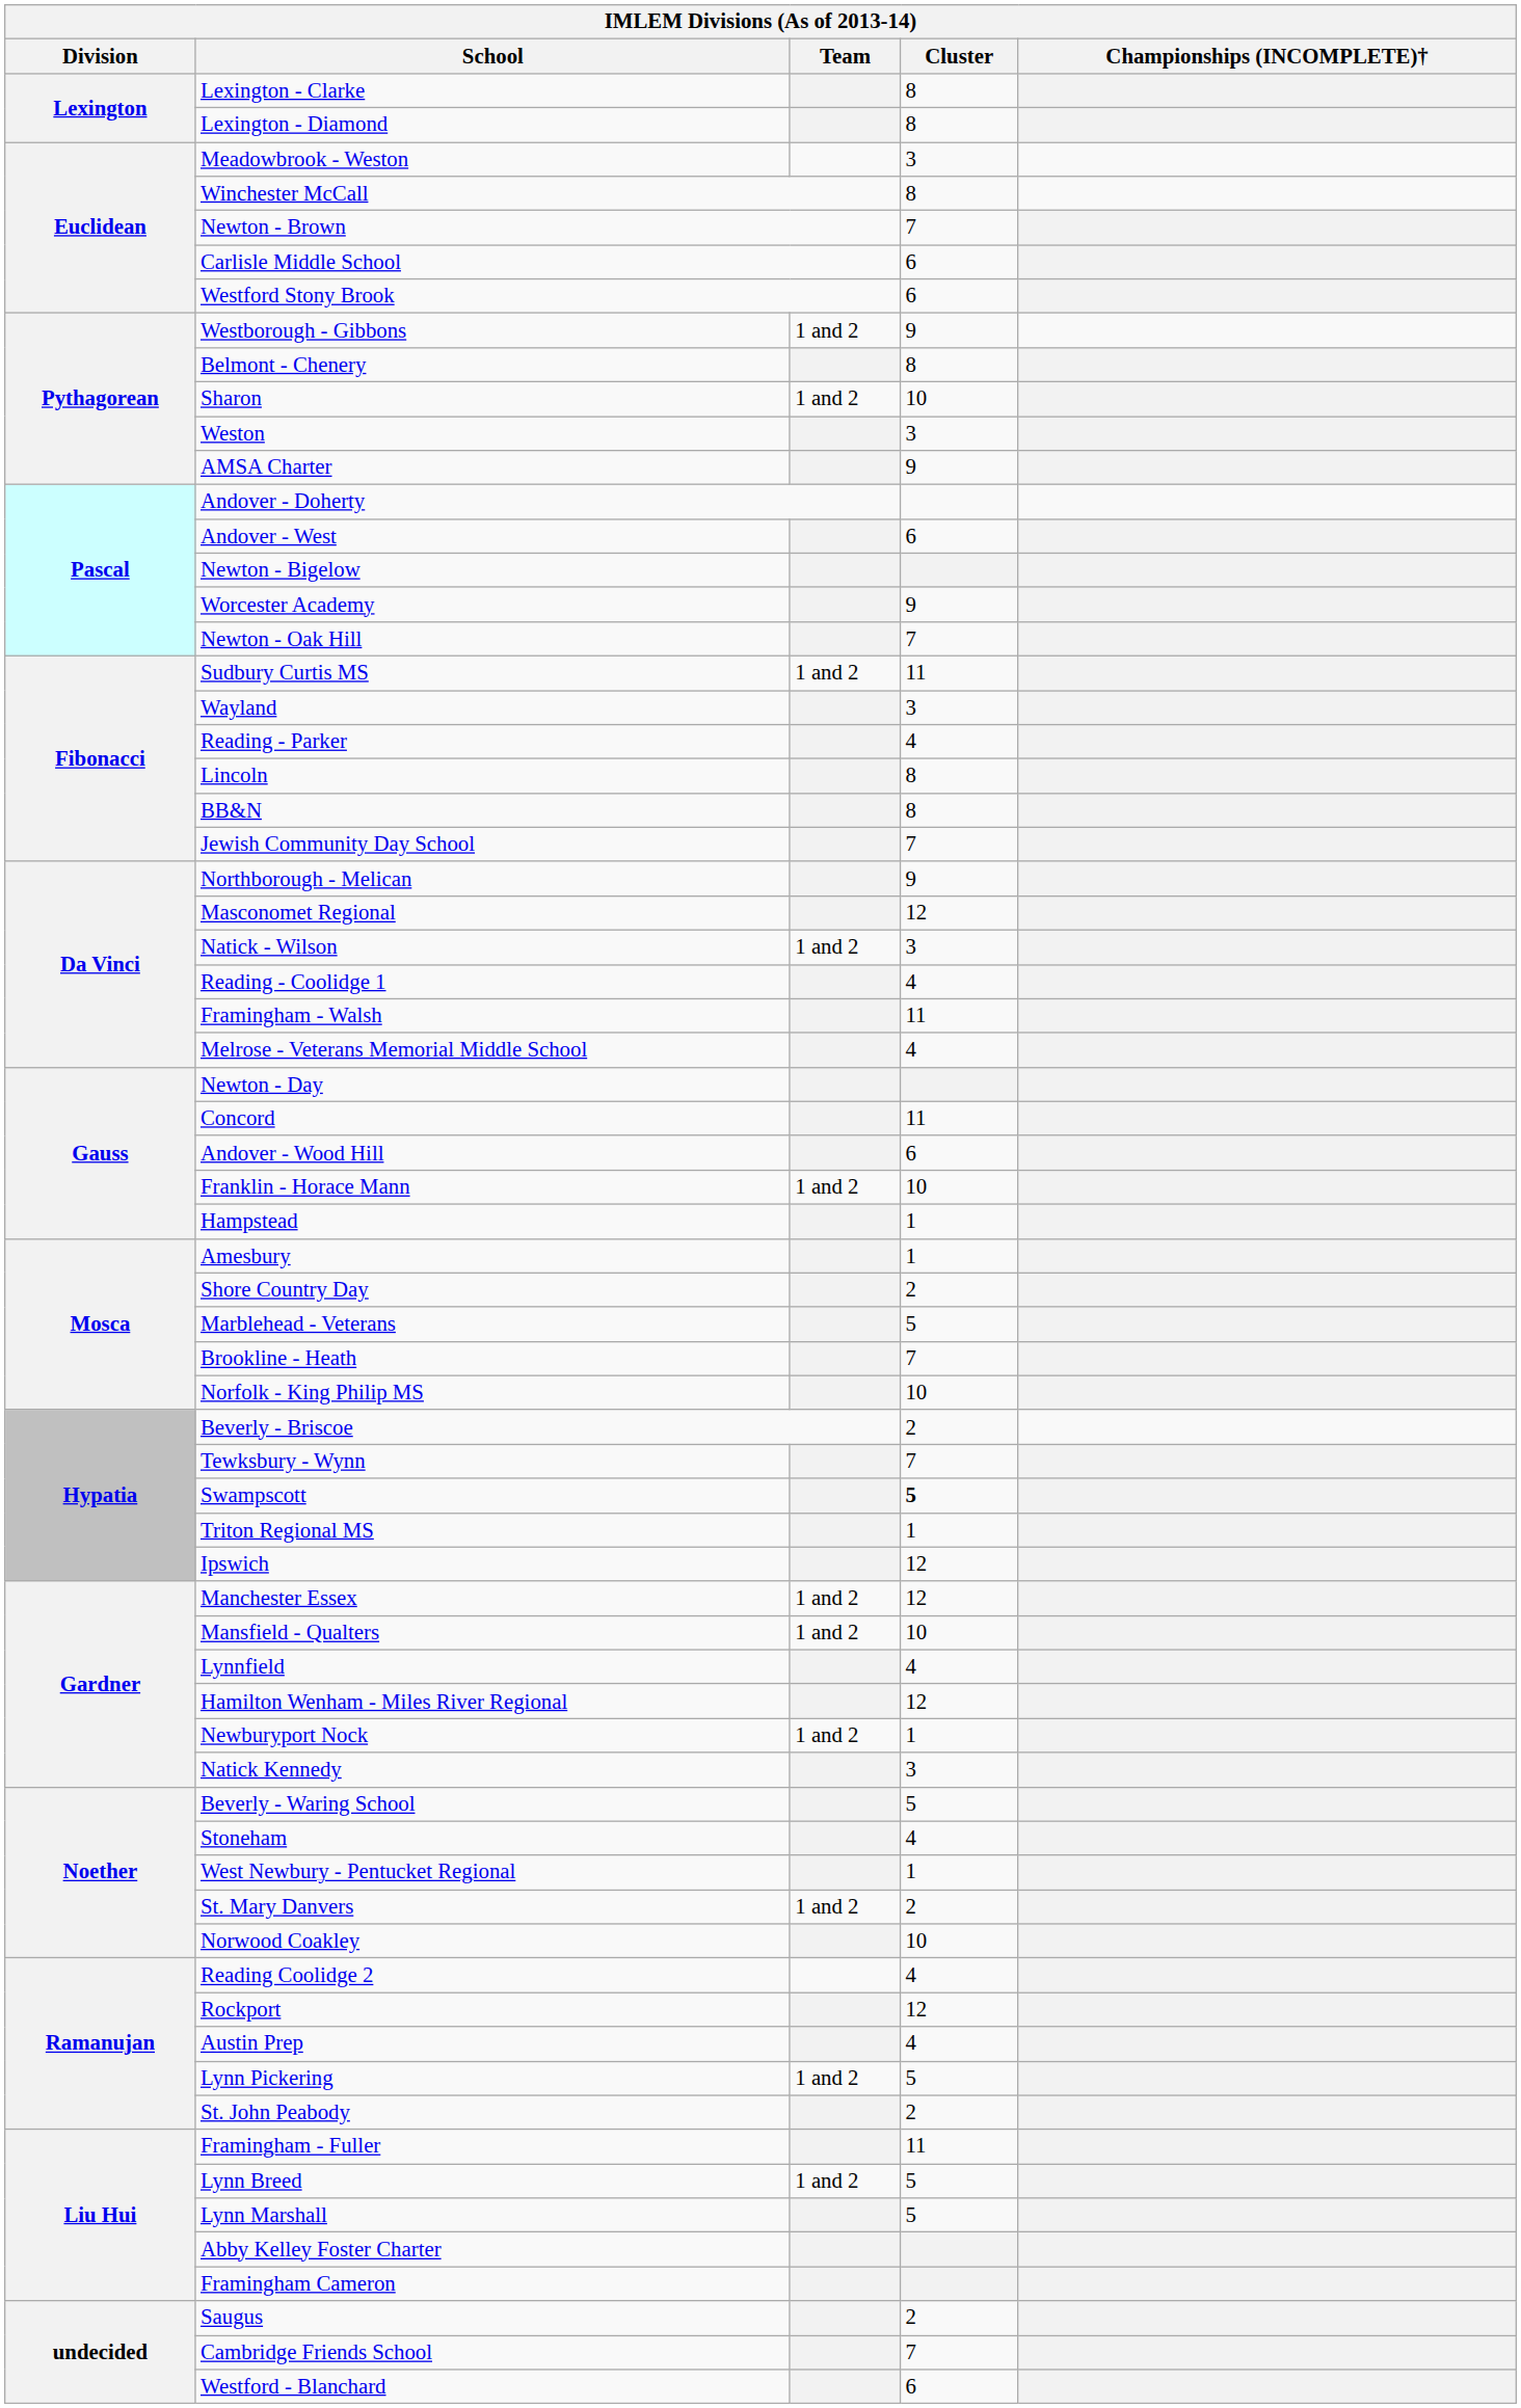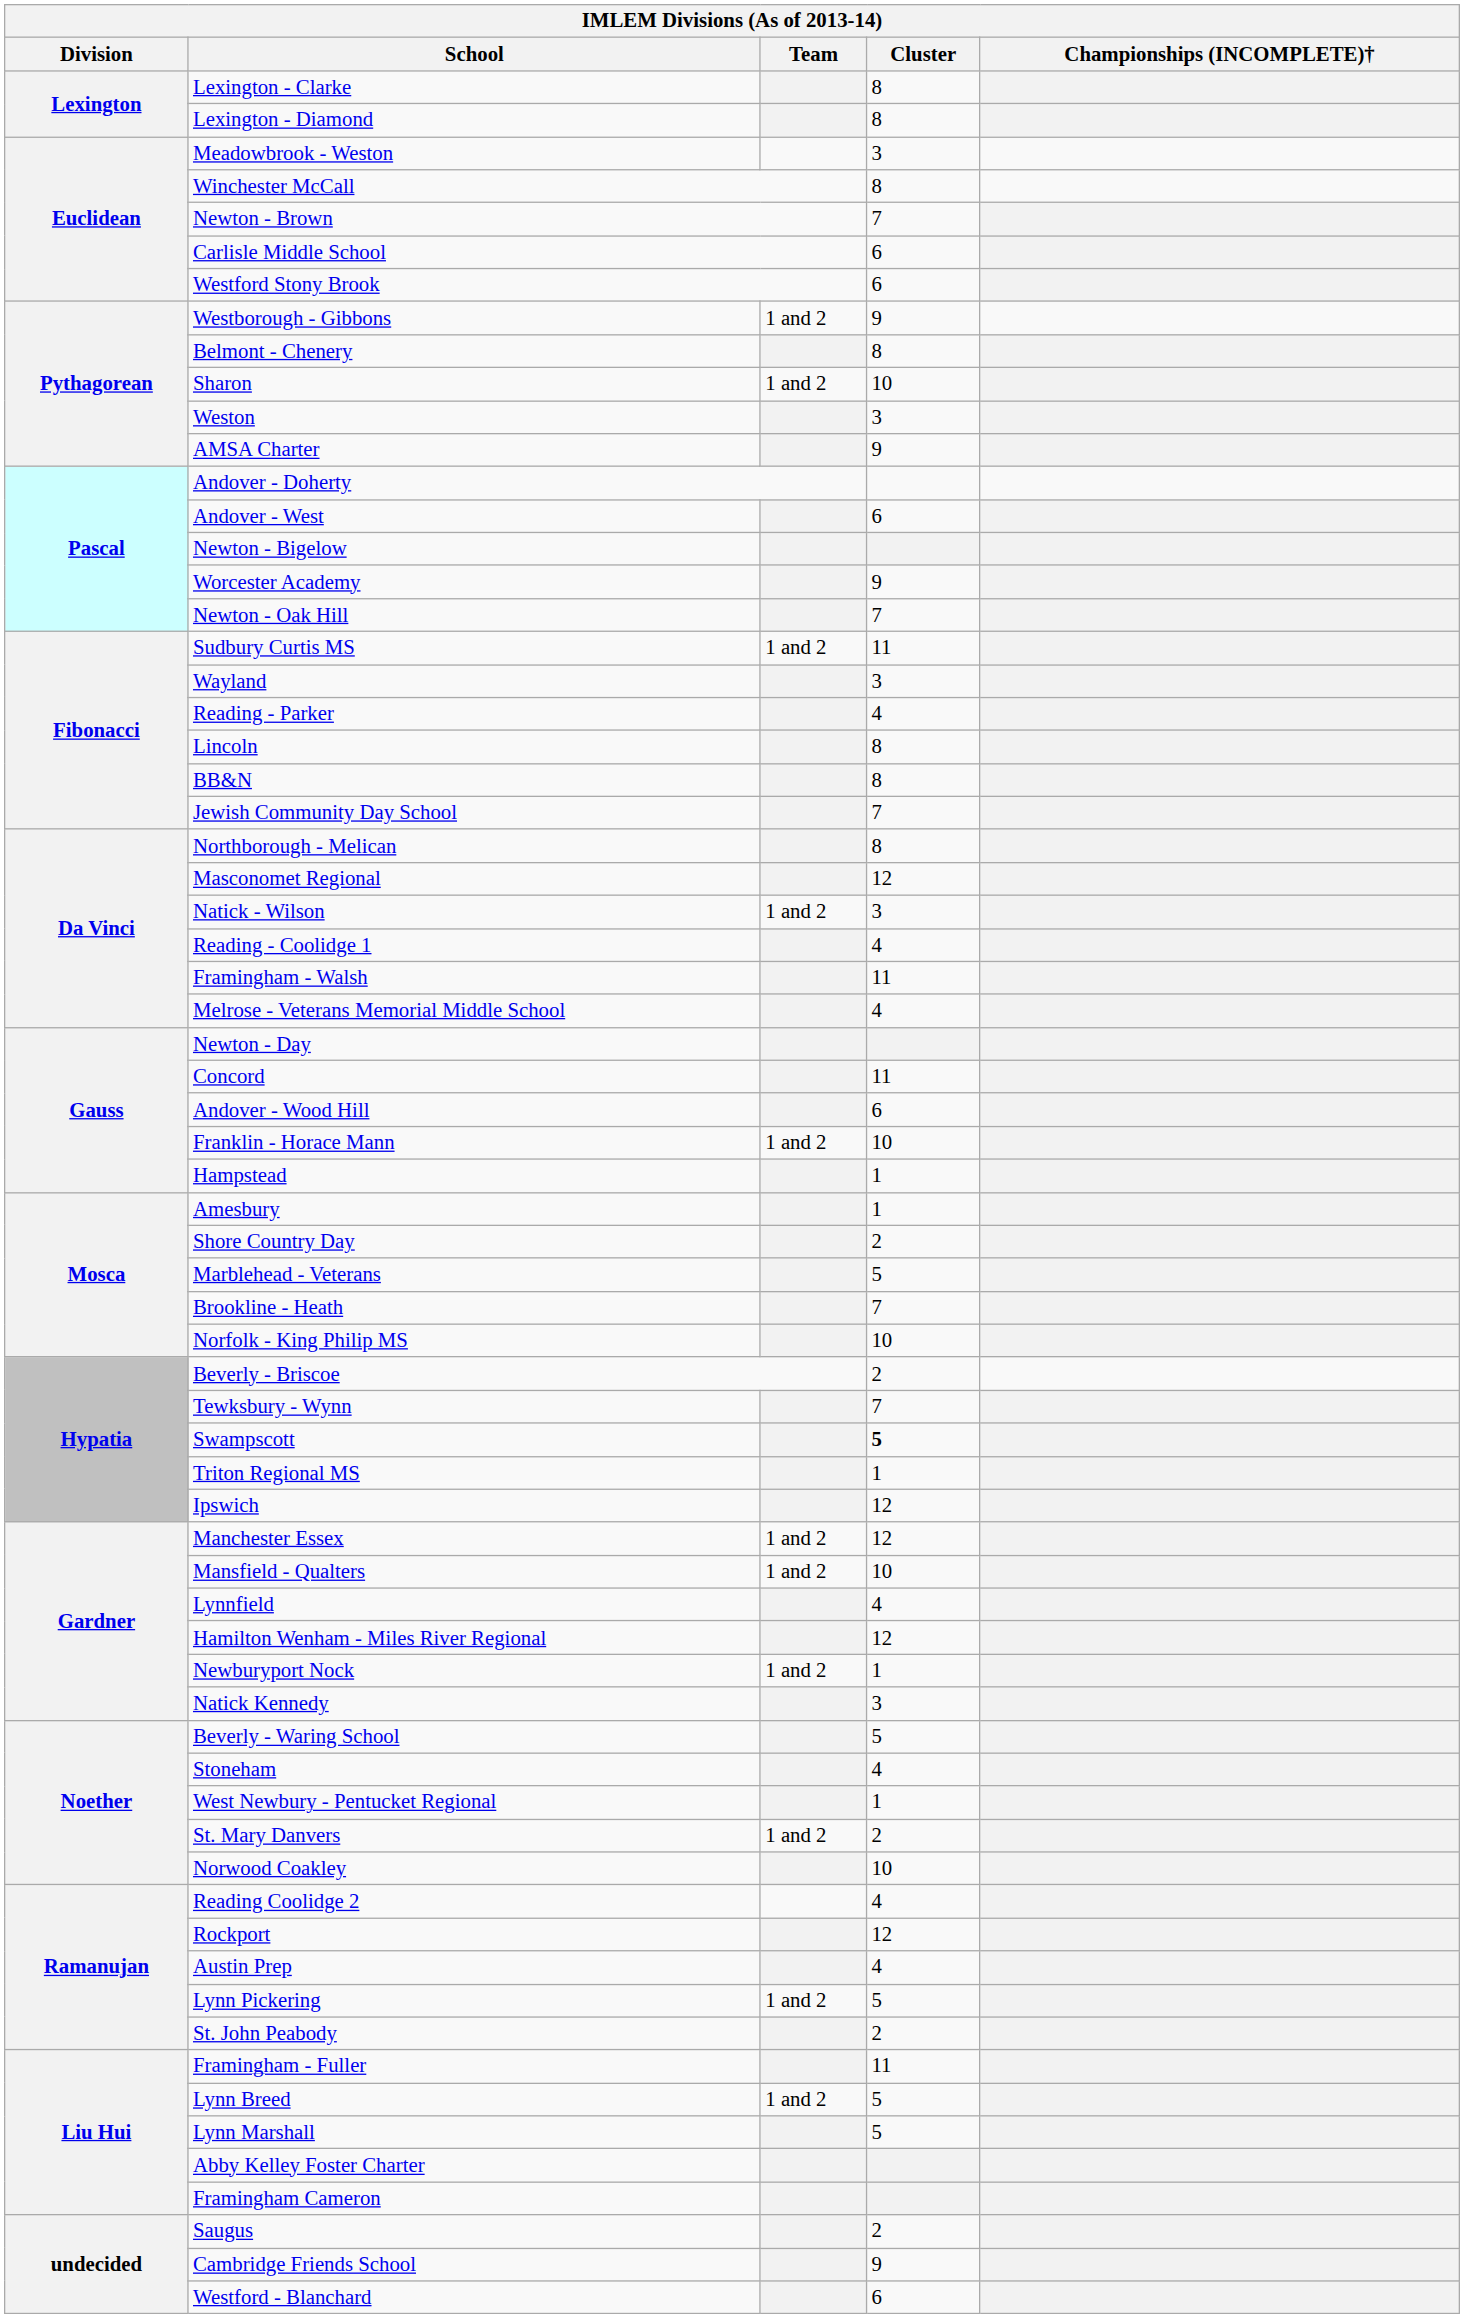 <table class="wikitable" style=width:70em>
 <tr>
 <th colspan=5><span>IMLEM Divisions (As of 2013-14)</span></th>
 </tr>
 <tr>
 <th>Division</th>
 <th>School</th>
 <th>Team</th>
 <th>Cluster</th>
 <th>Championships (INCOMPLETE)†</th>
 </tr>
 <tr>
 <th rowspan="2"><a href='#'>Lexington</a></th>
 <td><a href='#'>Lexington - Clarke</a></td>
 <th></th>
 <td>8</td>
 <th></th>
 </tr>
 <tr>
 <td><a href='#'>Lexington - Diamond</a></td>
 <th></th>
 <td>8</td>
 <th></th>
 </tr>
 <tr>
 <th rowspan="5"><a href='#'>Euclidean</a></th>
 <td><a href='#'>Meadowbrook - Weston</a></td>
 <td></td>
 <td>3</td>
 <td></td>
 </tr>
 <tr>
 <td colspan="2"><a href='#'>Winchester McCall</a></td>
 <td>8</td>
 <td></td>
 </tr>
 <tr>
 <td colspan="2"><a href='#'>Newton - Brown</a></td>
 <td>7</td>
 <th></th>
 </tr>
 <tr>
 <td colspan="2"><a href='#'>Carlisle Middle School</a></td>
 <td>6</td>
 <th></th>
 </tr>
 <tr>
 <td colspan="2"><a href='#'>Westford Stony Brook</a></td>
 <td>6</td>
 <th></th>
 </tr>
 <tr>
 <th rowspan="5"><a href='#'>Pythagorean</a></th>
 <td><a href='#'>Westborough - Gibbons</a></td>
 <td>1 and 2</td>
 <td>9</td>
 <td></td>
 </tr>
 <tr>
 <td><a href='#'>Belmont - Chenery</a></td>
 <th></th>
 <td>8</td>
 <th></th>
 </tr>
 <tr>
 <td><a href='#'>Sharon</a></td>
 <td>1 and 2</td>
 <td>10</td>
 <th></th>
 </tr>
 <tr>
 <td><a href='#'>Weston</a></td>
 <th></th>
 <td>3</td>
 <th></th>
 </tr>
 <tr>
 <td><a href='#'>AMSA Charter</a></td>
 <th></th>
 <td>9</td>
 <th></th>
 </tr>
 <tr>
 <th rowspan="5" style="background-color:#CCFFFF"><a href='#'>Pascal</a></th>
 <td colspan=2><a href='#'>Andover - Doherty</a></td>
 <td></td>
 <td></td>
 </tr>
 <tr>
 <td><a href='#'>Andover - West</a></td>
 <th></th>
 <td>6</td>
 <th></th>
 </tr>
 <tr>
 <td><a href='#'>Newton - Bigelow</a></td>
 <th></th>
 <th></th>
 <th></th>
 </tr>
 <tr>
 <td><a href='#'>Worcester Academy</a></td>
 <th></th>
 <td>9</td>
 <th></th>
 </tr>
 <tr>
 <td><a href='#'>Newton - Oak Hill</a></td>
 <th></th>
 <td>7</td>
 <th></th>
 </tr>
 <tr>
 <th rowspan="6"><a href='#'>Fibonacci</a></th>
 <td><a href='#'>Sudbury Curtis MS</a></td>
 <td>1 and 2</td>
 <td>11</td>
 <th></th>
 </tr>
 <tr>
 <td><a href='#'>Wayland</a></td>
 <th></th>
 <td>3</td>
 <th></th>
 </tr>
 <tr>
 <td><a href='#'>Reading - Parker</a></td>
 <th></th>
 <td>4</td>
 <th></th>
 </tr>
 <tr>
 <td><a href='#'>Lincoln</a></td>
 <th></th>
 <td>8</td>
 <th></th>
 </tr>
 <tr>
 <td><a href='#'>BB&N</a></td>
 <th></th>
 <td>8</td>
 <th></th>
 </tr>
 <tr>
 <td><a href='#'>Jewish Community Day School</a></td>
 <th></th>
 <td>7</td>
 <th></th>
 </tr>
 <tr>
 <th rowspan="6"><a href='#'>Da Vinci</a></th>
 <td><a href='#'>Northborough - Melican</a></td>
 <th></th>
-<td>9</td>
+<td>8</td>
 <th></th>
 </tr>
 <tr>
 <td><a href='#'>Masconomet Regional</a></td>
 <th></th>
 <td>12</td>
 <th></th>
 </tr>
 <tr>
 <td><a href='#'>Natick - Wilson</a></td>
 <td>1 and 2</td>
 <td>3</td>
 <th></th>
 </tr>
 <tr>
 <td><a href='#'>Reading - Coolidge 1</a></td>
 <th></th>
 <td>4</td>
 <th></th>
 </tr>
 <tr>
 <td><a href='#'>Framingham - Walsh</a></td>
 <th></th>
 <td>11</td>
 <th></th>
 </tr>
 <tr>
 <td><a href='#'>Melrose - Veterans Memorial Middle School</a></td>
 <th></th>
 <td>4</td>
 <th></th>
 </tr>
 <tr>
 <th rowspan="5"><a href='#'>Gauss</a></th>
 <td><a href='#'>Newton - Day</a></td>
 <th></th>
 <th></th>
 <th></th>
 </tr>
 <tr>
 <td><a href='#'>Concord</a></td>
 <th></th>
 <td>11</td>
 <th></th>
 </tr>
 <tr>
 <td><a href='#'>Andover - Wood Hill</a></td>
 <th></th>
 <td>6</td>
 <th></th>
 </tr>
 <tr>
 <td><a href='#'>Franklin - Horace Mann</a></td>
 <td>1 and 2</td>
 <td>10</td>
 <th></th>
 </tr>
 <tr>
 <td><a href='#'>Hampstead</a></td>
 <th></th>
 <td>1</td>
 <th></th>
 </tr>
 <tr>
 <th rowspan="5"><a href='#'>Mosca</a></th>
 <td><a href='#'>Amesbury</a></td>
 <th></th>
 <td>1</td>
 <th></th>
 </tr>
 <tr>
 <td><a href='#'>Shore Country Day</a></td>
 <th></th>
 <td>2</td>
 <th></th>
 </tr>
 <tr>
 <td><a href='#'>Marblehead - Veterans</a></td>
 <th></th>
 <td>5</td>
 <th></th>
 </tr>
 <tr>
 <td><a href='#'>Brookline - Heath</a></td>
 <th></th>
 <td>7</td>
 <th></th>
 </tr>
 <tr>
 <td><a href='#'>Norfolk - King Philip MS</a></td>
 <th></th>
 <td>10</td>
 <th></th>
 </tr>
 <tr>
 <th rowspan="5" style="background-color:silver"><a href='#'>Hypatia</a></th>
 <td colspan="2"><a href='#'>Beverly - Briscoe</a></td>
 <td>2</td>
 <td></td>
 </tr>
 <tr>
 <td><a href='#'>Tewksbury - Wynn</a></td>
 <th></th>
 <td>7</td>
 <th></th>
 </tr>
 <tr>
 <td><a href='#'>Swampscott</a></td>
 <th></th>
 <td><strong>5</strong></td>
 <th></th>
 </tr>
 <tr>
 <td><a href='#'>Triton Regional MS</a></td>
 <th></th>
 <td>1</td>
 <th></th>
 </tr>
 <tr>
 <td><a href='#'>Ipswich</a></td>
 <th></th>
 <td>12</td>
 <th></th>
 </tr>
 <tr>
 <th rowspan="6"><a href='#'>Gardner</a></th>
 <td><a href='#'>Manchester Essex</a></td>
 <td>1 and 2</td>
 <td>12</td>
 <th></th>
 </tr>
 <tr>
 <td><a href='#'>Mansfield - Qualters</a></td>
 <td>1 and 2</td>
 <td>10</td>
 <th></th>
 </tr>
 <tr>
 <td><a href='#'>Lynnfield</a></td>
 <th></th>
 <td>4</td>
 <th></th>
 </tr>
 <tr>
 <td><a href='#'>Hamilton Wenham - Miles River Regional</a></td>
 <th></th>
 <td>12</td>
 <th></th>
 </tr>
 <tr>
 <td><a href='#'>Newburyport Nock</a></td>
 <td>1 and 2</td>
 <td>1</td>
 <th></th>
 </tr>
 <tr>
 <td><a href='#'>Natick Kennedy</a></td>
 <th></th>
 <td>3</td>
 <th></th>
 </tr>
 <tr>
 <th rowspan="5"><a href='#'>Noether</a></th>
 <td><a href='#'>Beverly - Waring School</a></td>
 <th></th>
 <td>5</td>
 <th></th>
 </tr>
 <tr>
 <td><a href='#'>Stoneham</a></td>
 <th></th>
 <td>4</td>
 <th></th>
 </tr>
 <tr>
 <td><a href='#'>West Newbury - Pentucket Regional</a></td>
 <th></th>
 <td>1</td>
 <th></th>
 </tr>
 <tr>
 <td><a href='#'>St. Mary Danvers</a></td>
 <td>1 and 2</td>
 <td>2</td>
 <th></th>
 </tr>
 <tr>
 <td><a href='#'>Norwood Coakley</a></td>
 <th></th>
 <td>10</td>
 <th></th>
 </tr>
 <tr>
 <th rowspan="5"><a href='#'>Ramanujan</a></th>
 <td><a href='#'>Reading Coolidge 2</a></td>
 <td></td>
 <td>4</td>
 <th></th>
 </tr>
 <tr>
 <td><a href='#'>Rockport</a></td>
 <th></th>
 <td>12</td>
 <th></th>
 </tr>
 <tr>
 <td><a href='#'>Austin Prep</a></td>
 <th></th>
 <td>4</td>
 <th></th>
 </tr>
 <tr>
 <td><a href='#'>Lynn Pickering</a></td>
 <td>1 and 2</td>
 <td>5</td>
 <th></th>
 </tr>
 <tr>
 <td><a href='#'>St. John Peabody</a></td>
 <th></th>
 <td>2</td>
 <th></th>
 </tr>
 <tr>
 <th rowspan="5"><a href='#'>Liu Hui</a></th>
 <td><a href='#'>Framingham - Fuller</a></td>
 <th></th>
 <td>11</td>
 <th></th>
 </tr>
 <tr>
 <td><a href='#'>Lynn Breed</a></td>
 <td>1 and 2</td>
 <td>5</td>
 <th></th>
 </tr>
 <tr>
 <td><a href='#'>Lynn Marshall</a></td>
 <th></th>
 <td>5</td>
 <th></th>
 </tr>
 <tr>
 <td><a href='#'>Abby Kelley Foster Charter</a></td>
 <th></th>
 <th></th>
 <th></th>
 </tr>
 <tr>
 <td><a href='#'>Framingham Cameron</a></td>
 <th></th>
 <th></th>
 <th></th>
 </tr>
 <tr>
 <th rowspan="3">undecided</th>
 <td><a href='#'>Saugus</a></td>
 <th></th>
 <td>2</td>
 <th></th>
 </tr>
 <tr>
 <td><a href='#'>Cambridge Friends School</a></td>
 <th></th>
-<td>7</td>
+<td>9</td>
 <th></th>
 </tr>
 <tr>
 <td><a href='#'>Westford - Blanchard</a></td>
 <th></th>
 <td>6</td>
 <th></th>
 </tr>
 </table>
